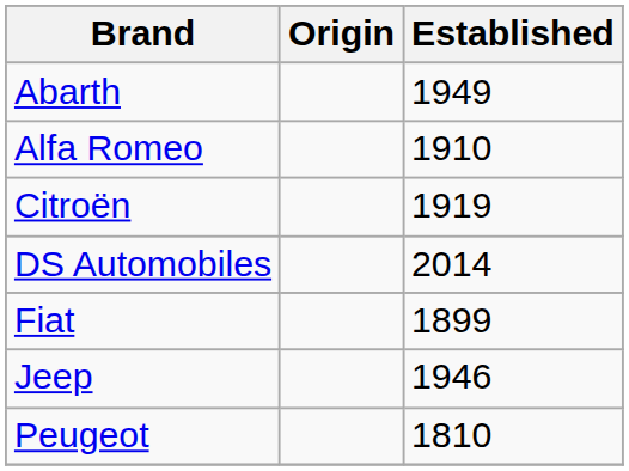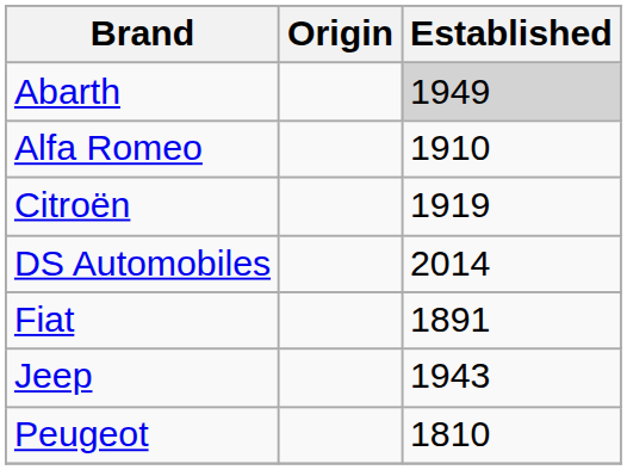 <table class="wikitable sortable plainrowheaders">
 <tr>
 <th scope="col">Brand</th>
 <th scope="col">Origin</th>
 <th scope="col">Established</th>
 </tr>
 <tr>
 <td><a href='#'>Abarth</a></td>
 <td></td>
-<td>1949</td>
+<td style="background: lightgrey;">1949</td>
 </tr>
 <tr>
 <td><a href='#'>Alfa Romeo</a></td>
 <td></td>
 <td>1910</td>
 </tr>
 <tr>
 <td><a href='#'>Citroën</a></td>
 <td></td>
 <td>1919</td>
 </tr>
 <tr>
 <td><a href='#'>DS Automobiles</a></td>
 <td></td>
 <td>2014</td>
 </tr>
 <tr>
 <td><a href='#'>Fiat</a></td>
 <td></td>
-<td>1899</td>
+<td>1891</td>
 </tr>
 <tr>
 <td><a href='#'>Jeep</a></td>
 <td></td>
-<td>1946</td>
+<td>1943</td>
 </tr>
 <tr>
 <td><a href='#'>Peugeot</a></td>
 <td></td>
 <td>1810</td>
 </tr>
 <tr>
 </tr>
 </table>
